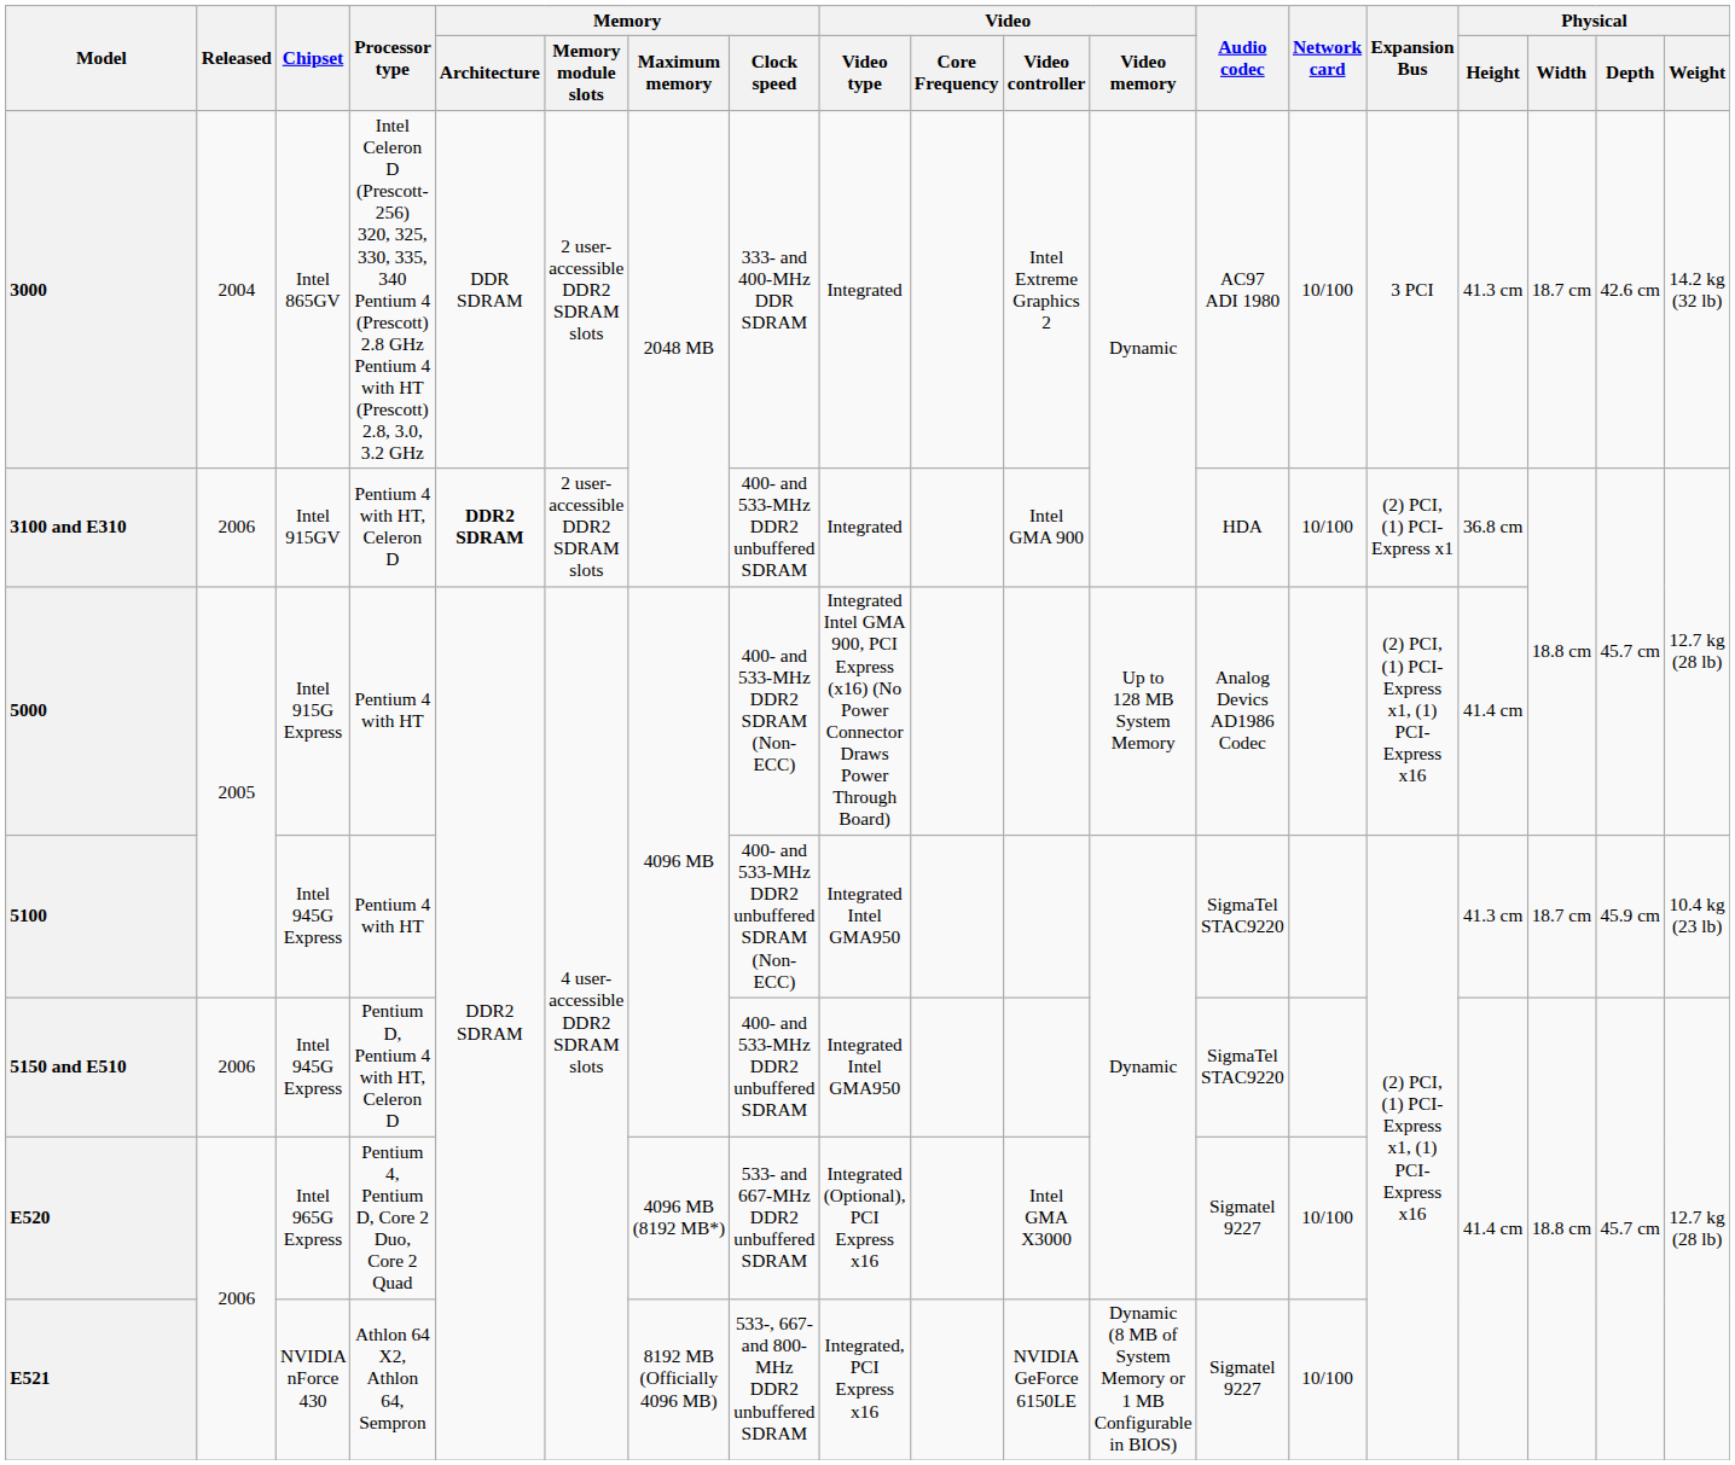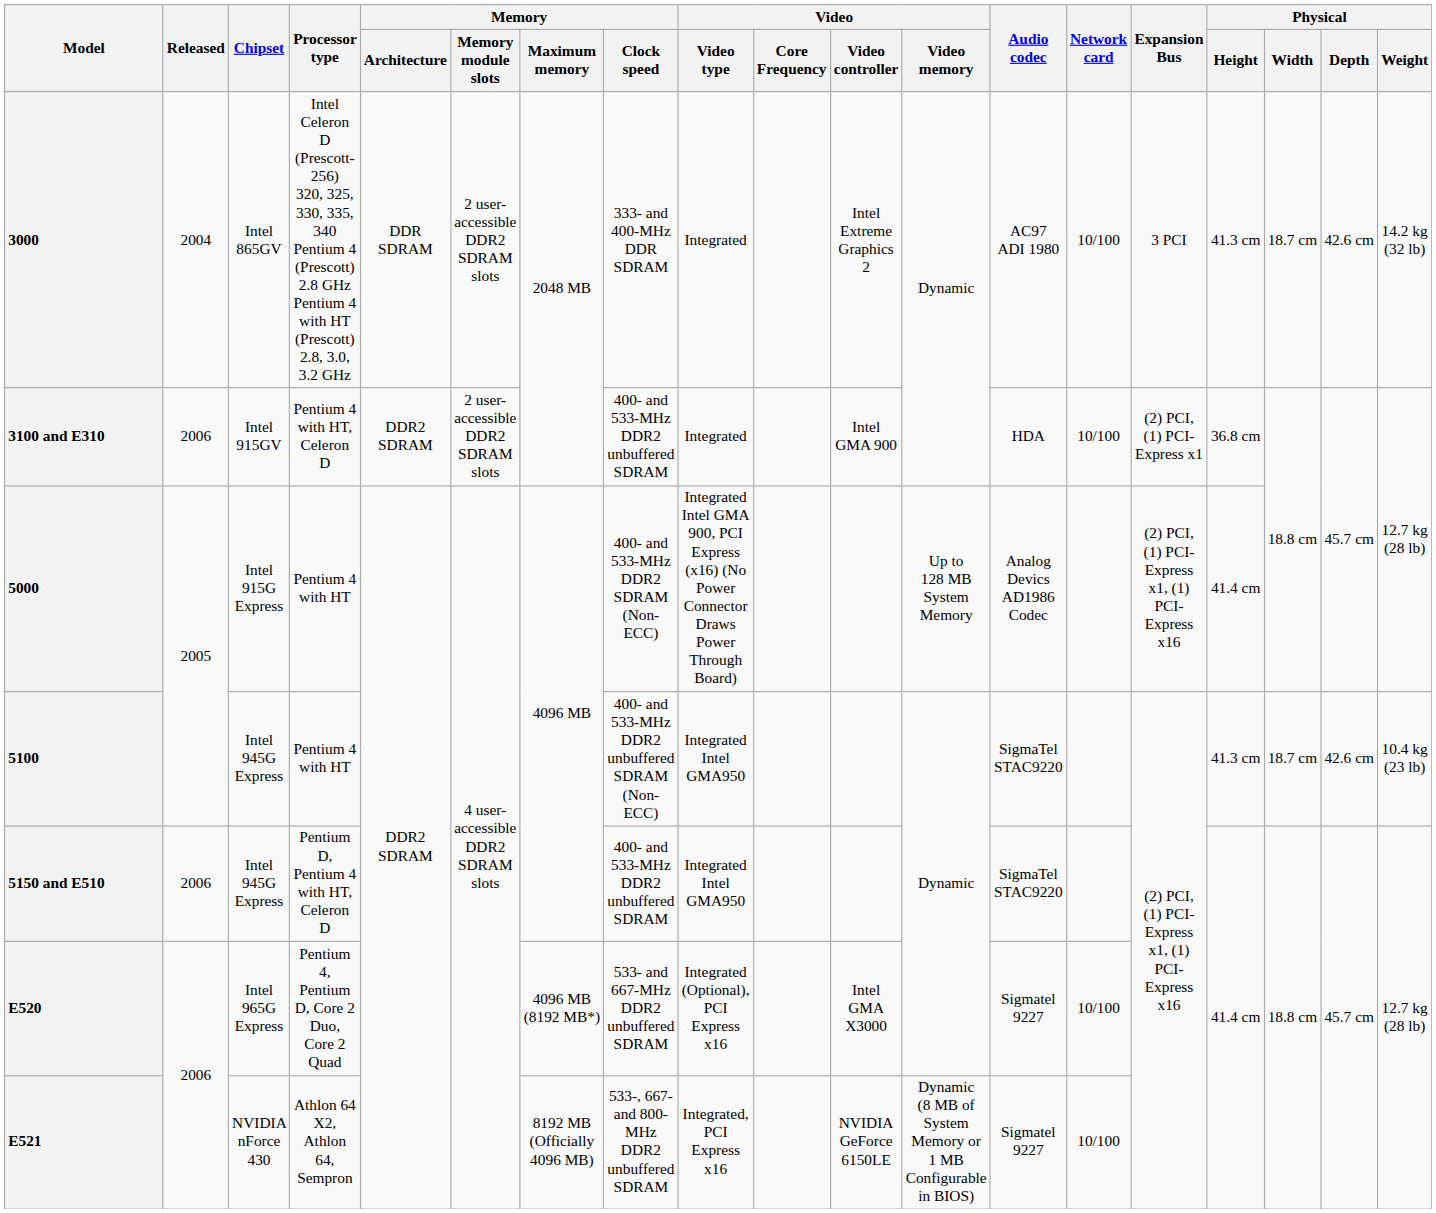 <table class ="wikitable" style="font-size: 85%; text-align: center; width: 100%;">
 <tr>
 <th rowspan=2 style="width:12em">Model</th>
 <th rowspan="2">Released</th>
 <th rowspan=2><a href='#'>Chipset</a></th>
 <th rowspan=2 style="text-align:center;">Processor type</th>
 <th colspan=4 style="text-align:center;">Memory</th>
 <th colspan=4 style="text-align:center;">Video</th>
 <th rowspan=2><a href='#'>Audio codec</a></th>
 <th rowspan="2"><a href='#'>Network card</a></th>
 <th rowspan=2>Expansion Bus</th>
 <th colspan=4 style="text-align:center;">Physical</th>
 </tr>
 <tr>
 <th>Architecture</th>
 <th>Memory module slots</th>
 <th>Maximum memory</th>
 <th>Clock speed</th>
 <th>Video type</th>
 <th>Core Frequency</th>
 <th>Video controller</th>
 <th>Video memory</th>
 <th>Height</th>
 <th>Width</th>
 <th>Depth</th>
 <th>Weight</th>
 </tr>
 <tr>
 <th style="text-align:left;">3000</th>
 <td>2004</td>
 <td>Intel 865GV</td>
 <td>Intel Celeron D (Prescott-256)<br>320, 325, 330, 335, 340<br>Pentium 4 (Prescott)<br>2.8 GHz<br>Pentium 4 with HT (Prescott)<br>2.8, 3.0, 3.2 GHz</td>
 <td>DDR SDRAM</td>
 <td>2 user-accessible DDR2 SDRAM slots</td>
 <td rowspan="2">2048 MB</td>
 <td>333- and 400-MHz DDR SDRAM</td>
 <td>Integrated</td>
 <td></td>
 <td>Intel Extreme Graphics 2</td>
 <td rowspan="2">Dynamic</td>
 <td>AC97<br>ADI 1980</td>
 <td>10/100</td>
 <td>3 PCI</td>
 <td>41.3 cm</td>
 <td>18.7 cm</td>
 <td>42.6 cm</td>
 <td>14.2 kg (32 lb)</td>
 </tr>
 <tr>
 <th style="text-align:left;">3100 and E310</th>
 <td>2006</td>
 <td>Intel 915GV</td>
 <td>Pentium 4 with HT, Celeron D</td>
-<td><strong>DDR2 SDRAM</strong></td>
+<td>DDR2 SDRAM</td>
 <td>2 user-accessible DDR2 SDRAM slots</td>
 <td>400- and 533-MHz DDR2 unbuffered SDRAM</td>
 <td>Integrated</td>
 <td></td>
 <td>Intel GMA 900</td>
 <td>HDA</td>
 <td>10/100</td>
 <td>(2) PCI, (1) PCI-Express x1</td>
 <td>36.8 cm</td>
 <td rowspan="2">18.8 cm</td>
 <td rowspan="2">45.7 cm</td>
 <td rowspan="2">12.7 kg (28 lb)</td>
 </tr>
 <tr>
 <th style="text-align:left;">5000</th>
 <td rowspan="2">2005</td>
 <td>Intel 915G Express</td>
 <td>Pentium 4 with HT</td>
 <td rowspan="5">DDR2 SDRAM</td>
 <td rowspan="5">4 user-accessible DDR2 SDRAM slots</td>
 <td rowspan="3">4096 MB</td>
 <td>400- and 533-MHz DDR2 SDRAM (Non-ECC)</td>
 <td>Integrated Intel GMA 900, PCI Express (x16) (No Power Connector Draws Power Through Board)</td>
 <td></td>
 <td></td>
 <td>Up to 128 MB System Memory</td>
 <td>Analog Devics AD1986 Codec</td>
 <td></td>
 <td>(2) PCI, (1) PCI-Express x1, (1) PCI-Express x16</td>
 <td>41.4 cm</td>
 </tr>
 <tr>
 <th style="text-align:left;">5100</th>
 <td>Intel 945G Express</td>
 <td>Pentium 4 with HT</td>
 <td>400- and 533-MHz DDR2 unbuffered SDRAM (Non-ECC)</td>
 <td>Integrated Intel GMA950</td>
 <td></td>
 <td></td>
 <td rowspan="3">Dynamic</td>
 <td>SigmaTel STAC9220</td>
 <td></td>
 <td rowspan="4">(2) PCI, (1) PCI-Express x1, (1) PCI-Express x16</td>
 <td>41.3 cm</td>
 <td>18.7 cm</td>
-<td>45.9 cm</td>
+<td>42.6 cm</td>
 <td>10.4 kg (23 lb)</td>
 </tr>
 <tr>
 <th style="text-align:left;">5150 and E510</th>
 <td>2006</td>
 <td>Intel 945G Express</td>
 <td>Pentium D, Pentium 4 with HT, Celeron D</td>
 <td>400- and 533-MHz DDR2 unbuffered SDRAM</td>
 <td>Integrated Intel GMA950</td>
 <td></td>
 <td></td>
 <td>SigmaTel STAC9220</td>
 <td></td>
 <td rowspan="3">41.4 cm</td>
 <td rowspan="3">18.8 cm</td>
 <td rowspan="3">45.7 cm</td>
 <td rowspan="3">12.7 kg (28 lb)</td>
 </tr>
 <tr>
 <th style="text-align:left;">E520</th>
 <td rowspan="2">2006</td>
 <td>Intel 965G Express</td>
 <td>Pentium 4, Pentium D, Core 2 Duo, Core 2 Quad</td>
 <td>4096 MB (8192 MB*)</td>
 <td>533- and 667-MHz DDR2 unbuffered SDRAM</td>
 <td>Integrated (Optional), PCI Express x16</td>
 <td></td>
 <td>Intel GMA X3000</td>
 <td>Sigmatel 9227</td>
 <td>10/100</td>
 </tr>
 <tr>
 <th style="text-align:left;">E521</th>
 <td>NVIDIA nForce 430</td>
 <td>Athlon 64 X2, Athlon  64, Sempron</td>
 <td>8192 MB (Officially 4096 MB)</td>
 <td>533-, 667- and 800-MHz DDR2 unbuffered SDRAM</td>
 <td>Integrated, PCI Express x16</td>
 <td></td>
 <td>NVIDIA GeForce 6150LE</td>
 <td>Dynamic (8 MB of System Memory or 1 MB Configurable in BIOS)</td>
 <td>Sigmatel 9227</td>
 <td>10/100</td>
 </tr>
 </table>
